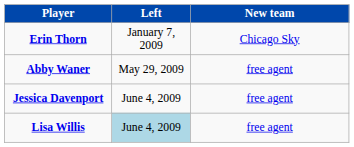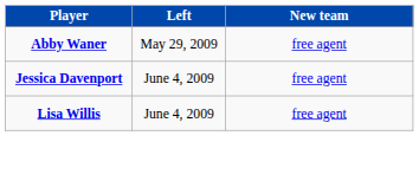 <table class="wikitable" style="text-align: center">
 <tr align="center"  bgcolor="#dddddd">
 <td style="background:#0047AB;color:white; width:140px"><strong>Player</strong></td>
 <td style="background:#0047AB;color:white; width:100px"><strong>Left</strong></td>
 <td style="background:#0047AB;color:white; width:210px"><strong>New team</strong></td>
-</tr>
-<tr style="height:40px">
-<td><strong><a href='#'>Erin Thorn</a></strong></td>
-<td>January 7, 2009</td>
-<td><a href='#'>Chicago Sky</a></td>
 </tr>
 <tr style="height:40px">
 <td><strong><a href='#'>Abby Waner</a></strong></td>
 <td>May 29, 2009</td>
 <td><a href='#'>free agent</a></td>
 </tr>
 <tr style="height:40px">
 <td><strong><a href='#'>Jessica Davenport</a></strong></td>
 <td>June 4, 2009</td>
 <td><a href='#'>free agent</a></td>
 </tr>
 <tr style="height:40px">
 <td><strong><a href='#'>Lisa Willis</a></strong></td>
-<td style="background: lightblue;">June 4, 2009</td>
+<td>June 4, 2009</td>
 <td><a href='#'>free agent</a></td>
 </tr>
 </table>
